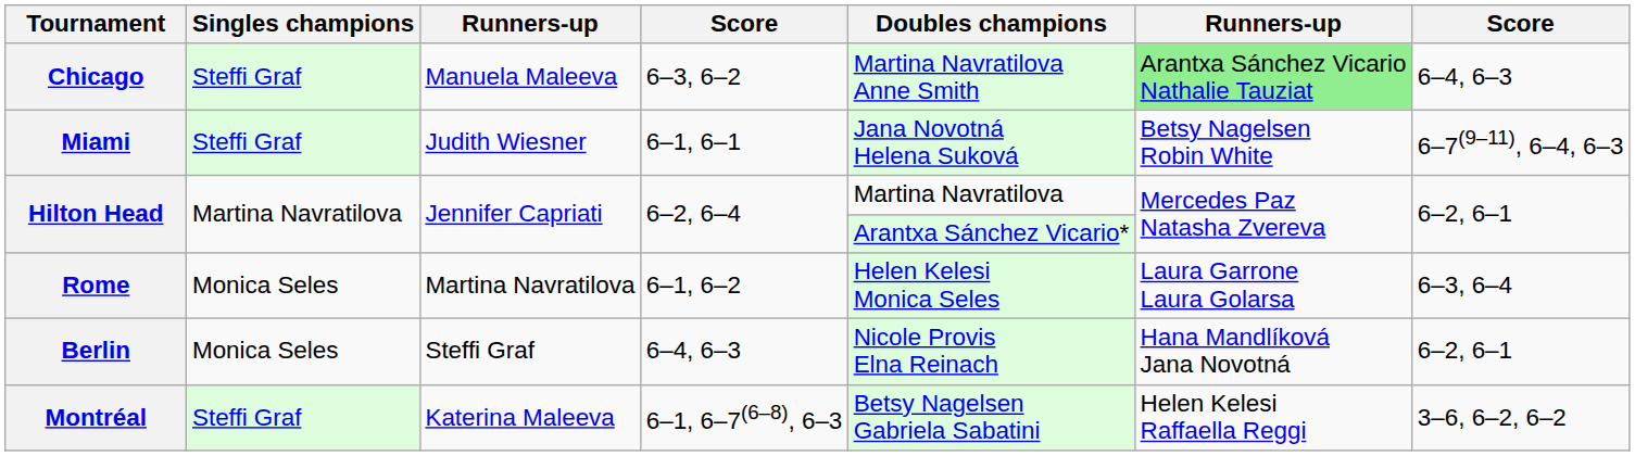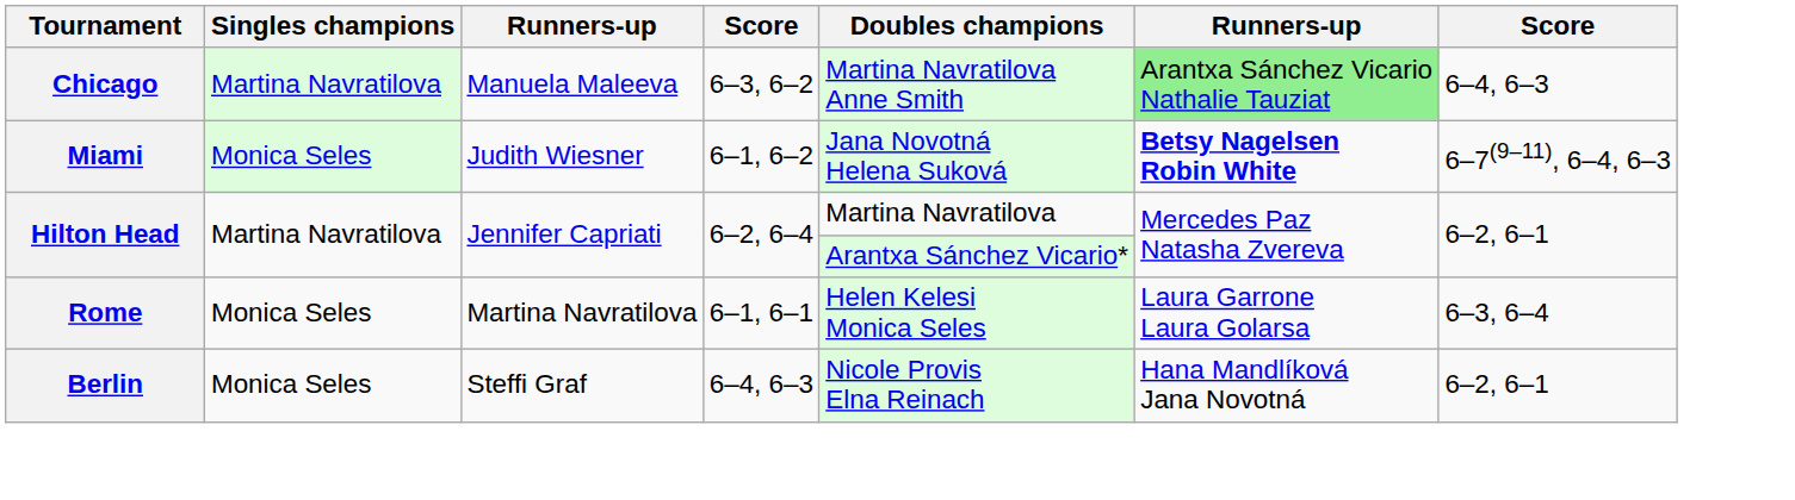 <table class="wikitable plainrowheaders">
 <tr>
 <th scope="col" style="min-width:7em">Tournament</th>
 <th scope="col">Singles champions</th>
 <th scope="col">Runners-up</th>
 <th scope="col">Score</th>
 <th scope="col">Doubles champions</th>
 <th scope="col">Runners-up</th>
 <th scope="col">Score</th>
 </tr>
 <tr>
 <th scope="row"><strong><a href='#'>Chicago</a></strong><br></th>
-<td style="background:#ddfddd"> <a href='#'>Steffi Graf</a></td>
+<td style="background:#ddfddd"> <a href='#'>Martina Navratilova</a></td>
 <td> <a href='#'>Manuela Maleeva</a></td>
 <td>6–3, 6–2</td>
 <td style="background:#ddfddd"> <a href='#'>Martina Navratilova</a> <br>  <a href='#'>Anne Smith</a></td>
 <td style="background: lightgreen;"> Arantxa Sánchez Vicario <br>  <a href='#'>Nathalie Tauziat</a></td>
 <td>6–4, 6–3</td>
 </tr>
 <tr>
 <th scope="row"><strong><a href='#'>Miami</a></strong><br></th>
-<td style="background:#ddfddd"> <a href='#'>Steffi Graf</a></td>
+<td style="background:#ddfddd"> <a href='#'>Monica Seles</a></td>
 <td> <a href='#'>Judith Wiesner</a></td>
-<td>6–1, 6–1</td>
+<td>6–1, 6–2</td>
 <td style="background:#ddfddd"> <a href='#'>Jana Novotná</a> <br>  <a href='#'>Helena Suková</a></td>
-<td> <a href='#'>Betsy Nagelsen</a> <br>  <a href='#'>Robin White</a></td>
+<td><strong> <a href='#'>Betsy Nagelsen</a> <br>  <a href='#'>Robin White</a></strong></td>
 <td>6–7<sup>(9–11)</sup>, 6–4, 6–3</td>
 </tr>
 <tr>
 <th scope="row" rowspan=2><strong><a href='#'>Hilton Head</a></strong><br></th>
 <td rowspan=2> Martina Navratilova</td>
 <td rowspan=2> <a href='#'>Jennifer Capriati</a></td>
 <td rowspan=2>6–2, 6–4</td>
 <td> Martina Navratilova</td>
 <td rowspan=2> <a href='#'>Mercedes Paz</a> <br>  <a href='#'>Natasha Zvereva</a></td>
 <td rowspan=2>6–2, 6–1</td>
 </tr>
 <tr>
 <td style="background:#ddfddd"> <a href='#'>Arantxa Sánchez Vicario</a>*</td>
 </tr>
 <tr>
 <th scope="row"><strong><a href='#'>Rome</a></strong><br></th>
 <td> Monica Seles</td>
 <td> Martina Navratilova</td>
-<td>6–1, 6–2</td>
+<td>6–1, 6–1</td>
 <td style="background:#ddfddd"> <a href='#'>Helen Kelesi</a> <br>  <a href='#'>Monica Seles</a></td>
 <td> <a href='#'>Laura Garrone</a> <br>  <a href='#'>Laura Golarsa</a></td>
 <td>6–3, 6–4</td>
 </tr>
 <tr>
 <th scope="row"><strong><a href='#'>Berlin</a></strong><br></th>
 <td> Monica Seles</td>
 <td> Steffi Graf</td>
 <td>6–4, 6–3</td>
 <td style="background:#ddfddd"> <a href='#'>Nicole Provis</a> <br>  <a href='#'>Elna Reinach</a></td>
 <td> <a href='#'>Hana Mandlíková</a> <br>  Jana Novotná</td>
 <td>6–2, 6–1</td>
 </tr>
-<tr>
-<th scope="row"><strong><a href='#'>Montréal</a></strong><br></th>
-<td style="background:#ddfddd"> <a href='#'>Steffi Graf</a></td>
-<td> <a href='#'>Katerina Maleeva</a></td>
-<td>6–1, 6–7<sup>(6–8)</sup>, 6–3</td>
-<td style="background:#ddfddd"> <a href='#'>Betsy Nagelsen</a> <br>  <a href='#'>Gabriela Sabatini</a></td>
-<td> Helen Kelesi <br>  <a href='#'>Raffaella Reggi</a></td>
-<td>3–6, 6–2, 6–2</td>
-</tr>
 </table>
